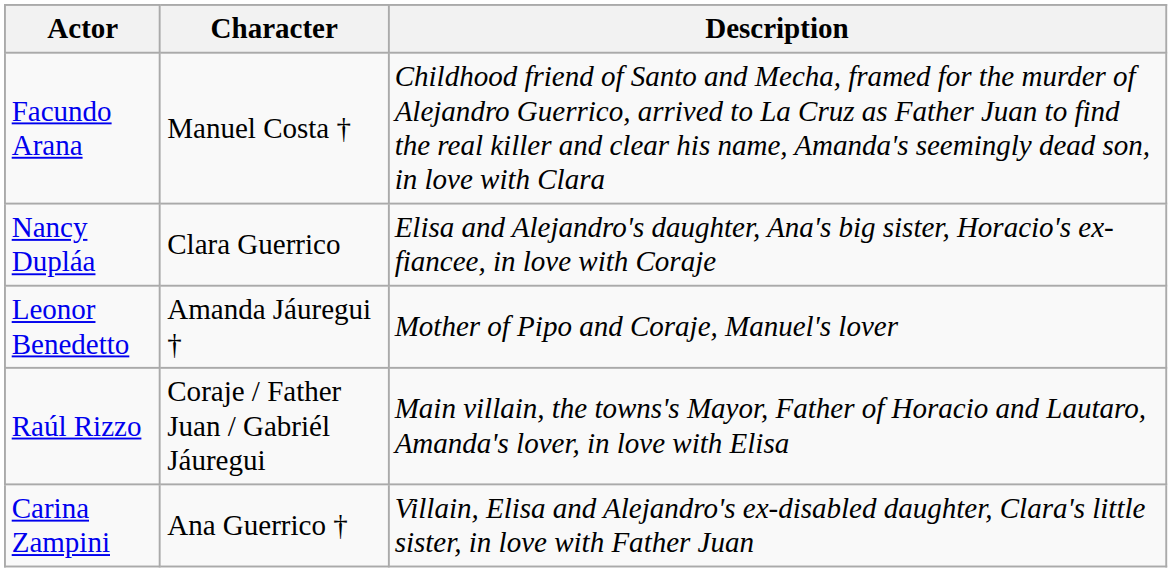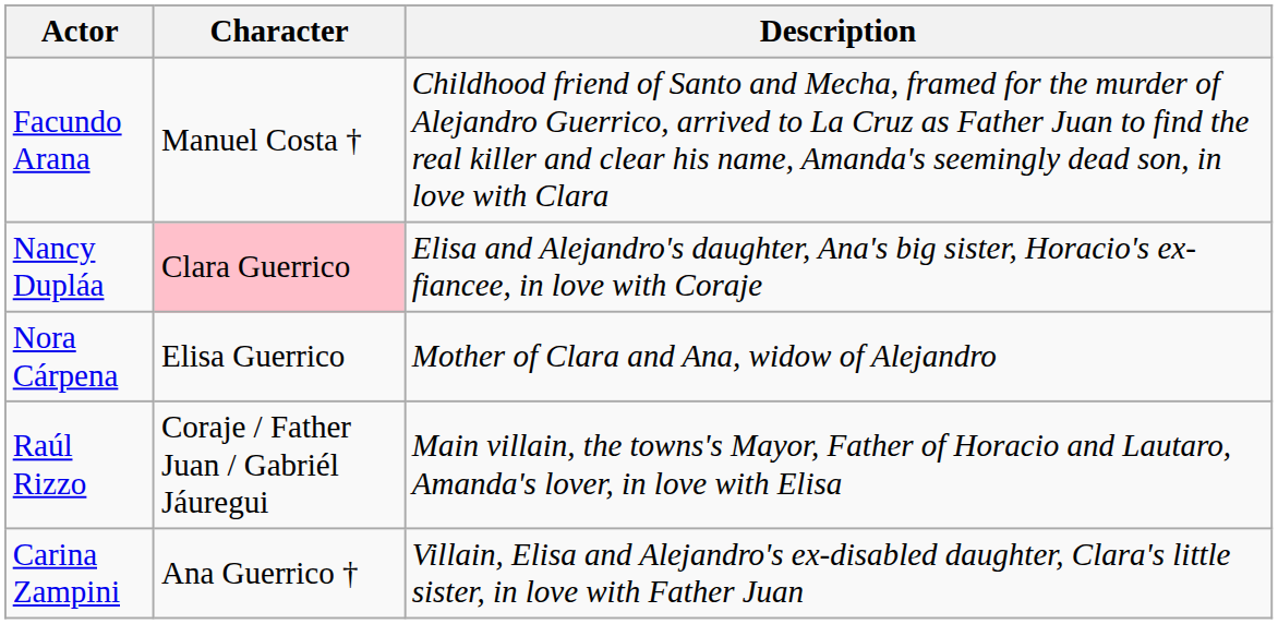 <table class="wikitable" style="font-size:95%;">
 <tr>
 <th>Actor</th>
 <th>Character</th>
 <th>Description</th>
 </tr>
 <tr>
 <td><a href='#'>Facundo Arana</a></td>
 <td>Manuel Costa †</td>
 <td><em>Childhood friend of Santo and Mecha, framed for the murder of Alejandro Guerrico, arrived to La Cruz as Father Juan to find the real killer and clear his name, Amanda's seemingly dead son, in love with Clara</em></td>
 </tr>
 <tr>
 <td><a href='#'>Nancy Dupláa</a></td>
-<td>Clara Guerrico</td>
+<td style="background: pink;">Clara Guerrico</td>
 <td><em>Elisa and Alejandro's daughter, Ana's big sister, Horacio's ex-fiancee, in love with Coraje</em></td>
 </tr>
 <tr>
-<td><a href='#'>Leonor Benedetto</a></td>
-<td>Amanda Jáuregui †</td>
-<td><em>Mother of Pipo and Coraje, Manuel's lover</em></td>
+<td><a href='#'>Nora Cárpena</a></td>
+<td>Elisa Guerrico</td>
+<td><em>Mother of Clara and Ana, widow of Alejandro</em></td>
 </tr>
 <tr>
 <td><a href='#'>Raúl Rizzo</a></td>
 <td>Coraje / Father Juan / Gabriél Jáuregui</td>
 <td><em>Main villain, the towns's Mayor, Father of Horacio and Lautaro, Amanda's lover, in love with Elisa</em></td>
 </tr>
 <tr>
 <td><a href='#'>Carina Zampini</a></td>
 <td>Ana Guerrico †</td>
 <td><em>Villain, Elisa and Alejandro's ex-disabled daughter, Clara's little sister, in love with Father Juan</em></td>
 </tr>
 </table>
